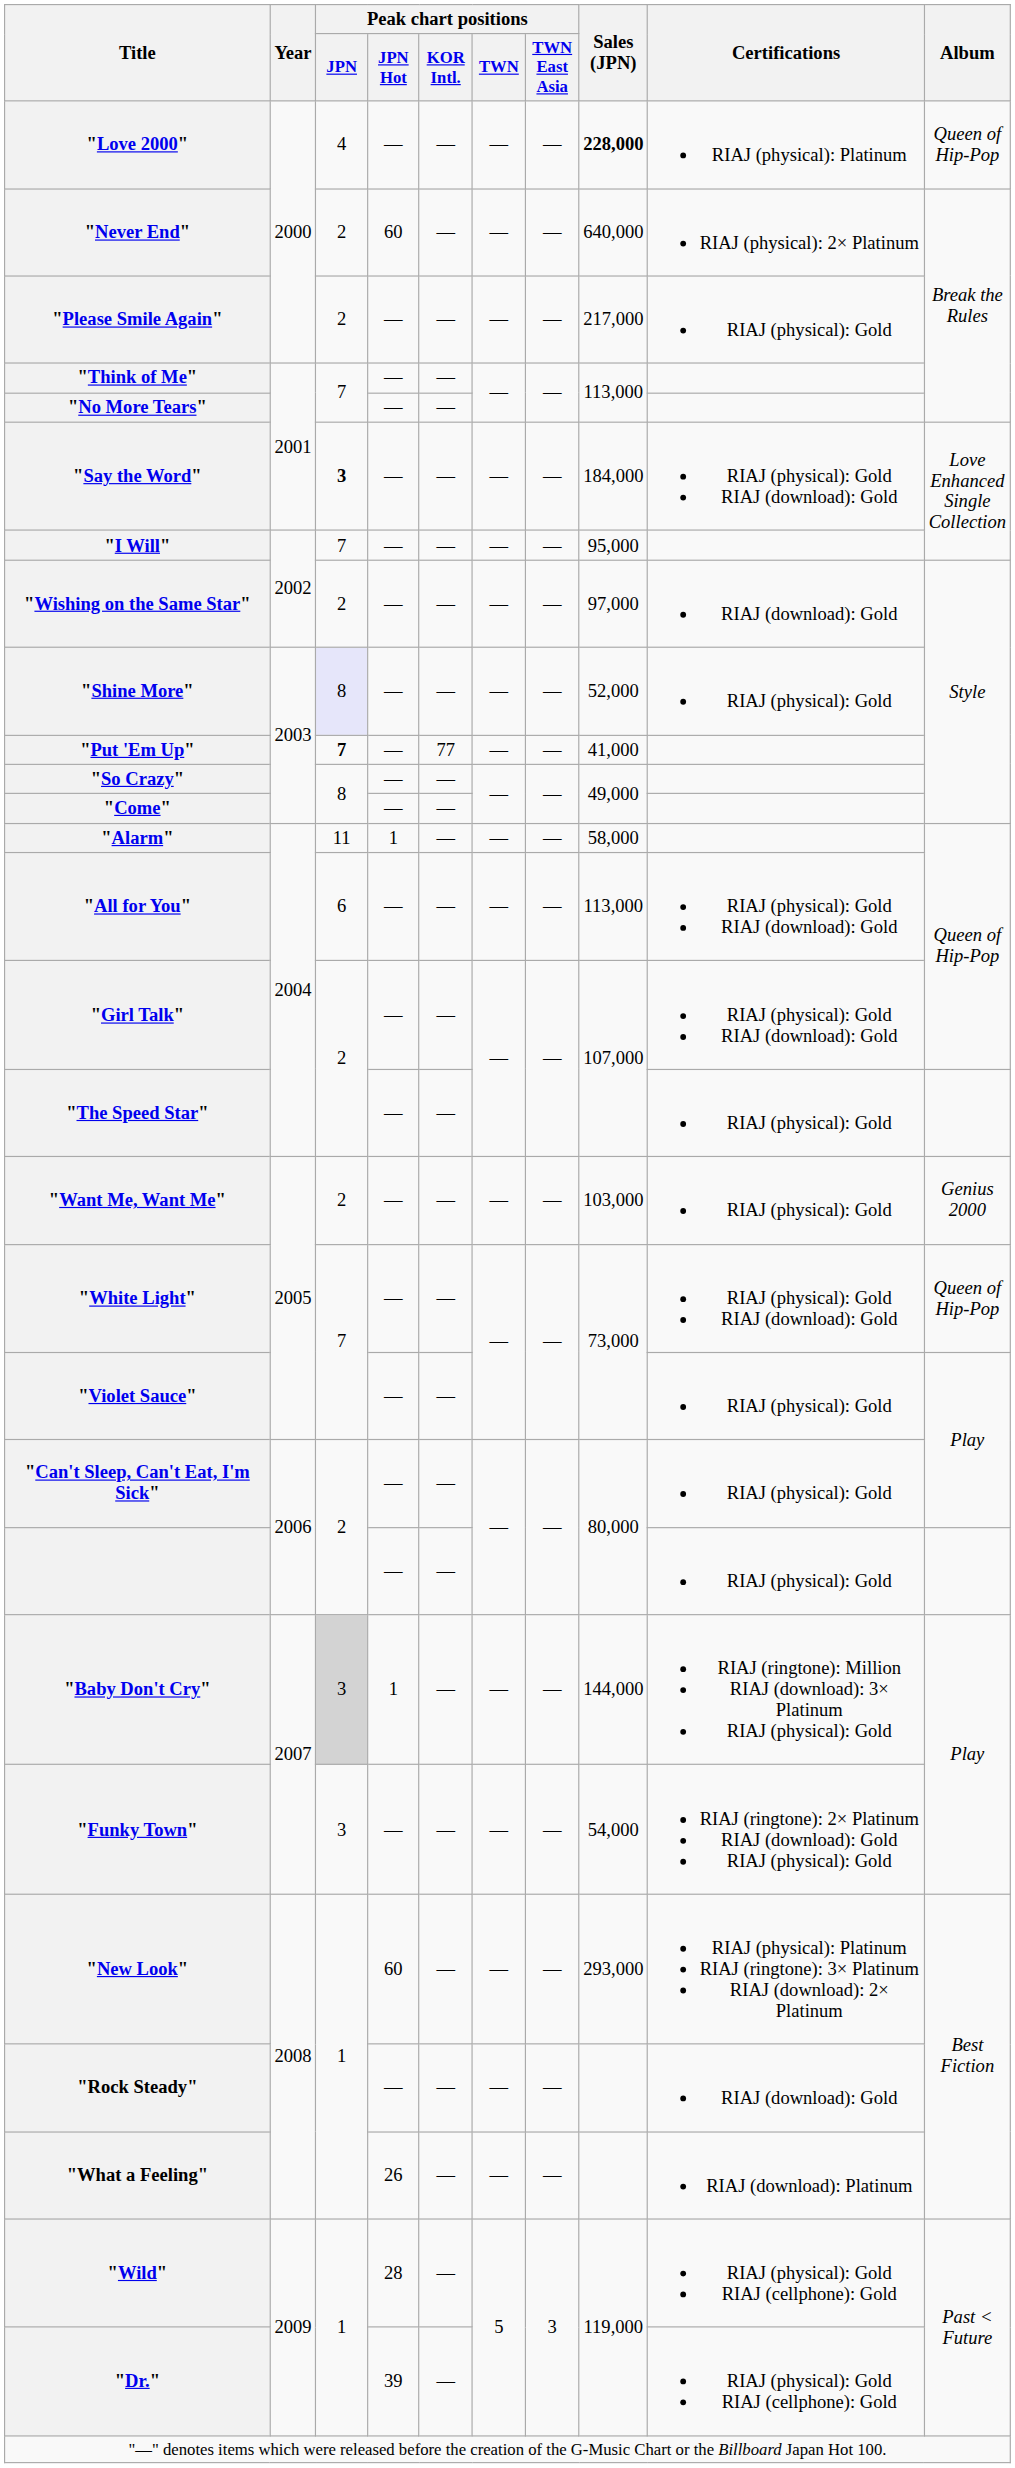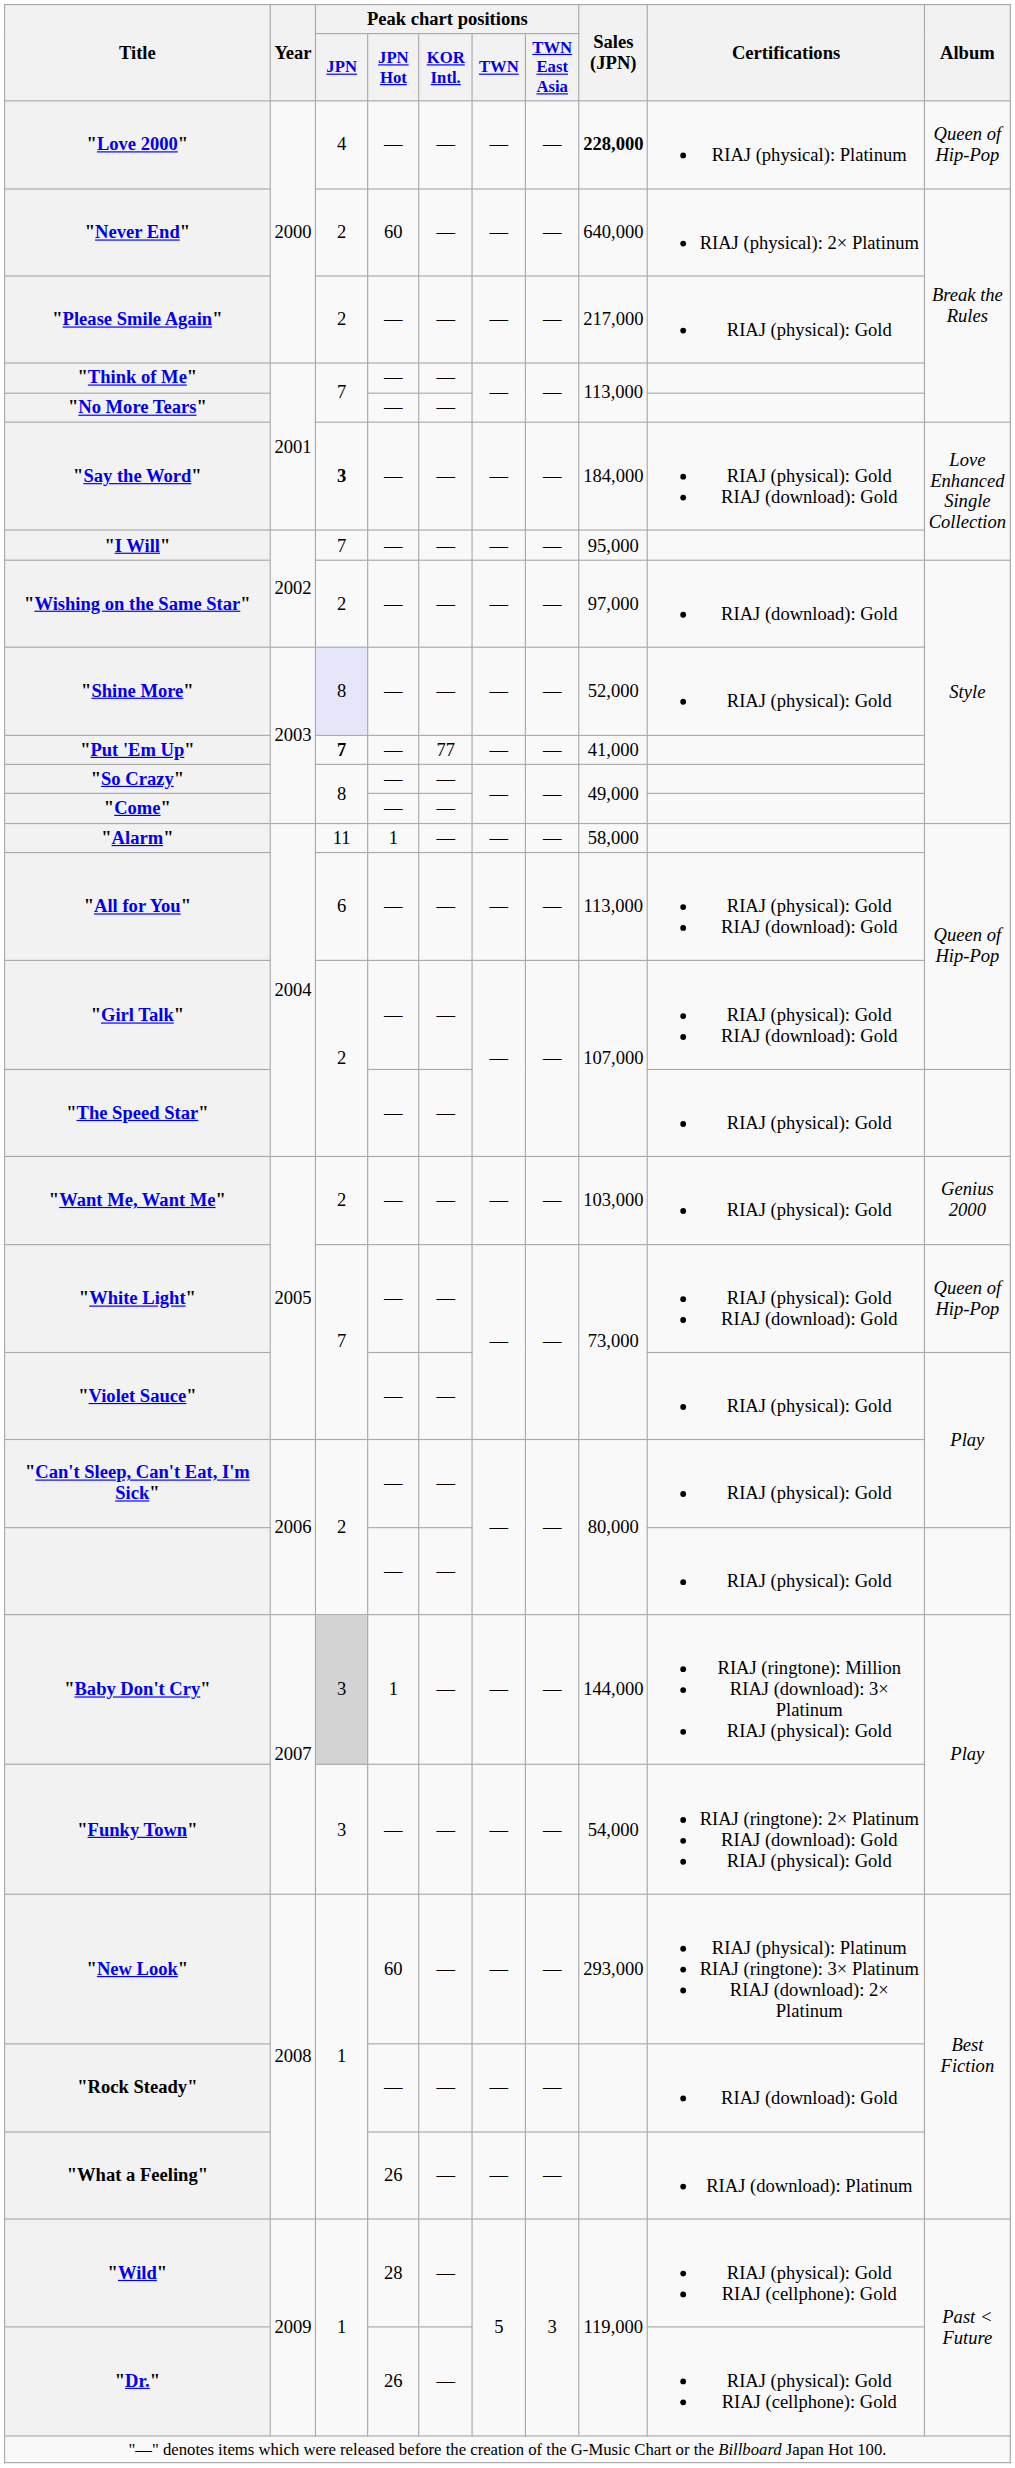 <table class="wikitable plainrowheaders" style="text-align:center;">
 <tr>
 <th scope="col" rowspan="2" style="width:16em;">Title</th>
 <th scope="col" rowspan="2">Year</th>
 <th scope="col" colspan="5">Peak chart positions</th>
 <th scope="col" rowspan="2">Sales (JPN)</th>
 <th scope="col" rowspan="2" style="width:16em;">Certifications</th>
 <th scope="col" rowspan="2">Album</th>
 </tr>
 <tr>
 <th scope="col" style="width:2.8em;font-size:90%;"><a href='#'>JPN</a><br></th>
 <th scope="col" style="width:2.8em;font-size:90%;"><a href='#'>JPN Hot</a><br></th>
 <th scope="col" style="width:2.8em;font-size:90%;"><a href='#'>KOR Intl.</a><br></th>
 <th scope="col" style="width:2.8em;font-size:90%;"><a href='#'>TWN</a><br></th>
 <th scope="col" style="width:2.8em;font-size:90%;"><a href='#'>TWN East Asia</a><br></th>
 </tr>
 <tr>
 <th scope="row">"<a href='#'>Love 2000</a>"</th>
 <td rowspan="3">2000</td>
 <td>4</td>
 <td>—</td>
 <td>—</td>
 <td>—</td>
 <td>—</td>
 <td><strong>228,000</strong></td>
 <td><br><ul><li>RIAJ <span>(physical)</span>: Platinum</li></ul></td>
 <td><em>Queen of Hip-Pop</em></td>
 </tr>
 <tr>
 <th scope="row">"<a href='#'>Never End</a>"</th>
 <td>2</td>
 <td>60</td>
 <td>—</td>
 <td>—</td>
 <td>—</td>
 <td>640,000</td>
 <td><br><ul><li>RIAJ <span>(physical)</span>: 2× Platinum</li></ul></td>
 <td rowspan="4"><em>Break the Rules</em></td>
 </tr>
 <tr>
 <th scope="row">"<a href='#'>Please Smile Again</a>"</th>
 <td>2</td>
 <td>—</td>
 <td>—</td>
 <td>—</td>
 <td>—</td>
 <td>217,000</td>
 <td><br><ul><li>RIAJ <span>(physical)</span>: Gold</li></ul></td>
 </tr>
 <tr>
 <th scope="row">"<a href='#'>Think of Me</a>"</th>
 <td rowspan="3">2001</td>
 <td rowspan="2">7</td>
 <td>—</td>
 <td>—</td>
 <td rowspan="2">—</td>
 <td rowspan="2">—</td>
 <td rowspan="2">113,000</td>
 <td></td>
 </tr>
 <tr>
 <th scope="row">"<a href='#'>No More Tears</a>"</th>
 <td>—</td>
 <td>—</td>
 <td></td>
 </tr>
 <tr>
 <th scope="row">"<a href='#'>Say the Word</a>"</th>
 <td><strong>3</strong></td>
 <td>—</td>
 <td>—</td>
 <td>—</td>
 <td>—</td>
 <td>184,000</td>
 <td><br><ul><li>RIAJ <span>(physical)</span>: Gold</li><li>RIAJ <span>(download)</span>: Gold</li></ul></td>
 <td rowspan="2"><em>Love Enhanced Single Collection</em></td>
 </tr>
 <tr>
 <th scope="row">"<a href='#'>I Will</a>"</th>
 <td rowspan="2">2002</td>
 <td>7</td>
 <td>—</td>
 <td>—</td>
 <td>—</td>
 <td>—</td>
 <td>95,000</td>
 <td></td>
 </tr>
 <tr>
 <th scope="row">"<a href='#'>Wishing on the Same Star</a>"</th>
 <td>2</td>
 <td>—</td>
 <td>—</td>
 <td>—</td>
 <td>—</td>
 <td>97,000</td>
 <td><br><ul><li>RIAJ <span>(download)</span>: Gold</li></ul></td>
 <td rowspan="5"><em>Style</em></td>
 </tr>
 <tr>
 <th scope="row">"<a href='#'>Shine More</a>"</th>
 <td rowspan="4">2003</td>
 <td style="background: lavender;">8</td>
 <td>—</td>
 <td>—</td>
 <td>—</td>
 <td>—</td>
 <td>52,000</td>
 <td><br><ul><li>RIAJ <span>(physical)</span>: Gold</li></ul></td>
 </tr>
 <tr>
 <th scope="row">"<a href='#'>Put 'Em Up</a>"</th>
 <td><strong>7</strong></td>
 <td>—</td>
 <td>77</td>
 <td>—</td>
 <td>—</td>
 <td>41,000</td>
 <td></td>
 </tr>
 <tr>
 <th scope="row">"<a href='#'>So Crazy</a>"</th>
 <td rowspan="2">8</td>
 <td>—</td>
 <td>—</td>
 <td rowspan="2">—</td>
 <td rowspan="2">—</td>
 <td rowspan="2">49,000</td>
 <td></td>
 </tr>
 <tr>
 <th scope="row">"<a href='#'>Come</a>"</th>
 <td>—</td>
 <td>—</td>
 <td></td>
 </tr>
 <tr>
 <th scope="row">"<a href='#'>Alarm</a>"</th>
 <td rowspan="4">2004</td>
 <td>11</td>
 <td>1</td>
 <td>—</td>
 <td>—</td>
 <td>—</td>
 <td>58,000</td>
 <td></td>
 <td rowspan="3"><em>Queen of Hip-Pop</em></td>
 </tr>
 <tr>
 <th scope="row">"<a href='#'>All for You</a>"</th>
 <td>6</td>
 <td>—</td>
 <td>—</td>
 <td>—</td>
 <td>—</td>
 <td>113,000</td>
 <td><br><ul><li>RIAJ <span>(physical)</span>: Gold</li><li>RIAJ <span>(download)</span>: Gold</li></ul></td>
 </tr>
 <tr>
 <th scope="row">"<a href='#'>Girl Talk</a>"</th>
 <td rowspan="2">2</td>
 <td>—</td>
 <td>—</td>
 <td rowspan="2">—</td>
 <td rowspan="2">—</td>
 <td rowspan="2">107,000</td>
 <td><br><ul><li>RIAJ <span>(physical)</span>: Gold</li><li>RIAJ <span>(download)</span>: Gold</li></ul></td>
 </tr>
 <tr>
 <th scope="row">"<a href='#'>The Speed Star</a>"</th>
 <td>—</td>
 <td>—</td>
 <td><br><ul><li>RIAJ <span>(physical)</span>: Gold</li></ul></td>
 <td></td>
 </tr>
 <tr>
 <th scope="row">"<a href='#'>Want Me, Want Me</a>"</th>
 <td rowspan="3">2005</td>
 <td>2</td>
 <td>—</td>
 <td>—</td>
 <td>—</td>
 <td>—</td>
 <td>103,000</td>
 <td><br><ul><li>RIAJ <span>(physical)</span>: Gold</li></ul></td>
 <td><em>Genius 2000</em></td>
 </tr>
 <tr>
 <th scope="row">"<a href='#'>White Light</a>"</th>
 <td rowspan="2">7</td>
 <td>—</td>
 <td>—</td>
 <td rowspan="2">—</td>
 <td rowspan="2">—</td>
 <td rowspan="2">73,000</td>
 <td><br><ul><li>RIAJ <span>(physical)</span>: Gold</li><li>RIAJ <span>(download)</span>: Gold</li></ul></td>
 <td><em>Queen of Hip-Pop</em></td>
 </tr>
 <tr>
 <th scope="row">"<a href='#'>Violet Sauce</a>"</th>
 <td>—</td>
 <td>—</td>
 <td><br><ul><li>RIAJ <span>(physical)</span>: Gold</li></ul></td>
 <td rowspan="2"><em>Play</em></td>
 </tr>
 <tr>
 <th scope="row">"<a href='#'>Can't Sleep, Can't Eat, I'm Sick</a>"</th>
 <td rowspan="2">2006</td>
 <td rowspan="2">2</td>
 <td>—</td>
 <td>—</td>
 <td rowspan="2">—</td>
 <td rowspan="2">—</td>
 <td rowspan="2">80,000</td>
 <td><br><ul><li>RIAJ <span>(physical)</span>: Gold</li></ul></td>
 </tr>
 <tr>
 <th scope="row"></th>
 <td>—</td>
 <td>—</td>
 <td><br><ul><li>RIAJ <span>(physical)</span>: Gold</li></ul></td>
 <td></td>
 </tr>
 <tr>
 <th scope="row">"<a href='#'>Baby Don't Cry</a>"</th>
 <td rowspan="2">2007</td>
 <td style="background: lightgrey;">3</td>
 <td>1</td>
 <td>—</td>
 <td>—</td>
 <td>—</td>
 <td>144,000</td>
 <td><br><ul><li>RIAJ <span>(ringtone)</span>: Million</li><li>RIAJ <span>(download)</span>: 3× Platinum</li><li>RIAJ <span>(physical)</span>: Gold</li></ul></td>
 <td rowspan="2"><em>Play</em></td>
 </tr>
 <tr>
 <th scope="row">"<a href='#'>Funky Town</a>"</th>
 <td>3</td>
 <td>—</td>
 <td>—</td>
 <td>—</td>
 <td>—</td>
 <td>54,000</td>
 <td><br><ul><li>RIAJ <span>(ringtone)</span>: 2× Platinum</li><li>RIAJ <span>(download)</span>: Gold</li><li>RIAJ <span>(physical)</span>: Gold</li></ul></td>
 </tr>
 <tr>
 <th scope="row">"<a href='#'>New Look</a>"</th>
 <td rowspan="3">2008</td>
 <td rowspan="3">1</td>
 <td>60</td>
 <td>—</td>
 <td>—</td>
 <td>—</td>
 <td>293,000</td>
 <td><br><ul><li>RIAJ <span>(physical)</span>: Platinum</li><li>RIAJ <span>(ringtone)</span>: 3× Platinum</li><li>RIAJ <span>(download)</span>: 2× Platinum</li></ul></td>
 <td rowspan="3"><em>Best Fiction</em></td>
 </tr>
 <tr>
 <th scope="row">"Rock Steady"</th>
 <td>—</td>
 <td>—</td>
 <td>—</td>
 <td>—</td>
 <td></td>
 <td><br><ul><li>RIAJ <span>(download)</span>: Gold</li></ul></td>
 </tr>
 <tr>
 <th scope="row">"What a Feeling"</th>
 <td>26</td>
 <td>—</td>
 <td>—</td>
 <td>—</td>
 <td></td>
 <td><br><ul><li>RIAJ <span>(download)</span>: Platinum</li></ul></td>
 </tr>
 <tr>
 <th scope="row">"<a href='#'>Wild</a>"</th>
 <td rowspan="2">2009</td>
 <td rowspan="2">1</td>
 <td>28</td>
 <td>—</td>
 <td rowspan="2">5</td>
 <td rowspan="2">3</td>
 <td rowspan="2">119,000</td>
 <td><br><ul><li>RIAJ <span>(physical)</span>: Gold</li><li>RIAJ <span>(cellphone)</span>: Gold</li></ul></td>
 <td rowspan="2"><em>Past < Future</em></td>
 </tr>
 <tr>
 <th scope="row">"<a href='#'>Dr.</a>"</th>
-<td>39</td>
+<td>26</td>
 <td>—</td>
 <td><br><ul><li>RIAJ <span>(physical)</span>: Gold</li><li>RIAJ <span>(cellphone)</span>: Gold</li></ul></td>
 </tr>
 <tr>
 <td colspan="14" align="center" style="font-size:90%;">"—" denotes items which were released before the creation of the G-Music Chart or the <em>Billboard</em> Japan Hot 100.</td>
 </tr>
 </table>
